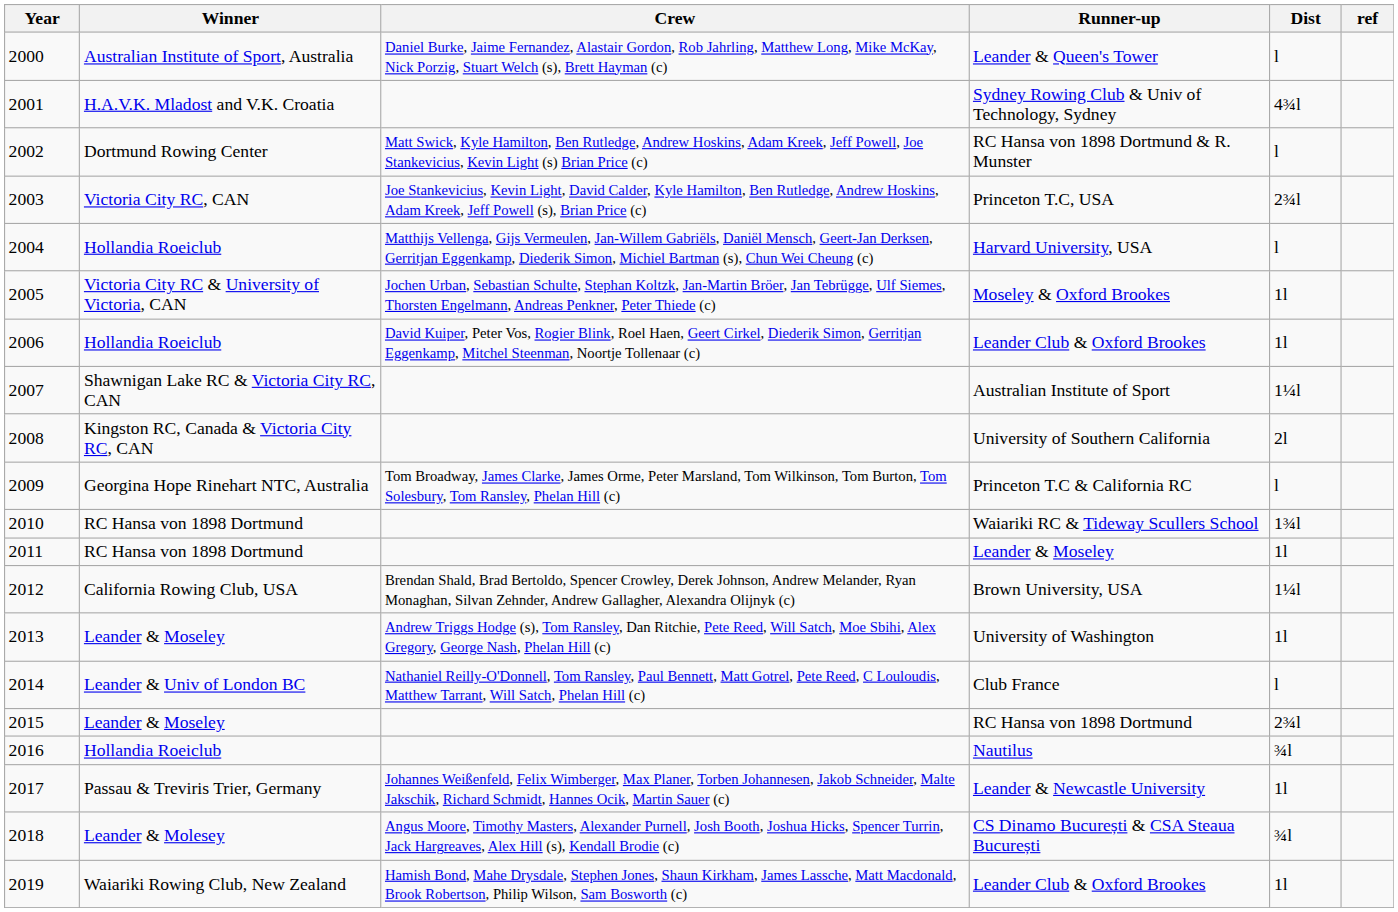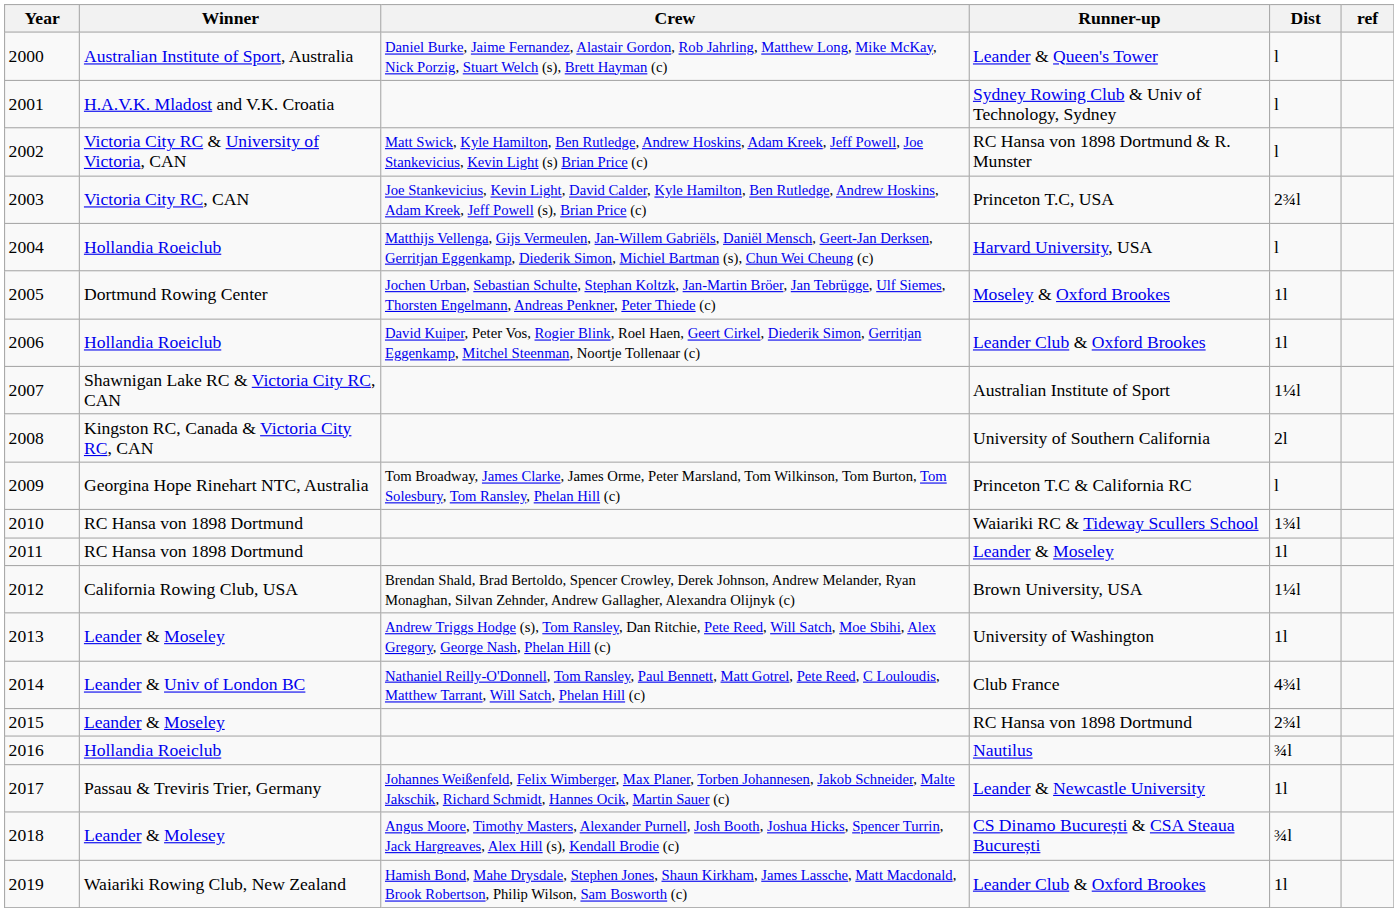 <table class="wikitable" width="100%">
 <tr>
 <th width=30>Year</th>
 <th width=150>Winner</th>
 <th width=300>Crew</th>
 <th width=150>Runner-up</th>
 <th width=30>Dist</th>
 <th width=20>ref</th>
 </tr>
 <tr>
 <td>2000</td>
 <td><a href='#'>Australian Institute of Sport</a>, Australia</td>
 <td><small> <a href='#'>Daniel Burke</a>, <a href='#'>Jaime Fernandez</a>, <a href='#'>Alastair Gordon</a>, <a href='#'>Rob Jahrling</a>, <a href='#'>Matthew Long</a>, <a href='#'>Mike McKay</a>, <a href='#'>Nick Porzig</a>, <a href='#'>Stuart Welch</a> (s), <a href='#'>Brett Hayman</a> (c) </small></td>
 <td><a href='#'>Leander</a> & <a href='#'>Queen's Tower</a></td>
 <td>l</td>
 <td></td>
 </tr>
 <tr>
 <td>2001</td>
 <td><a href='#'>H.A.V.K. Mladost</a> and V.K. Croatia</td>
 <td></td>
 <td><a href='#'>Sydney Rowing Club</a> & Univ of Technology, Sydney</td>
-<td>4¾l</td>
+<td>l</td>
 <td></td>
 </tr>
 <tr>
 <td>2002</td>
-<td>Dortmund Rowing Center</td>
+<td><a href='#'>Victoria City RC</a> & <a href='#'>University of Victoria</a>, CAN</td>
 <td><small> <a href='#'>Matt Swick</a>, <a href='#'>Kyle Hamilton</a>, <a href='#'>Ben Rutledge</a>, <a href='#'>Andrew Hoskins</a>, <a href='#'>Adam Kreek</a>, <a href='#'>Jeff Powell</a>, <a href='#'>Joe Stankevicius</a>, <a href='#'>Kevin Light</a> (s) <a href='#'>Brian Price</a> (c)</small></td>
 <td>RC Hansa von 1898 Dortmund & R. Munster</td>
 <td>l</td>
 <td></td>
 </tr>
 <tr>
 <td>2003</td>
 <td><a href='#'>Victoria City RC</a>, CAN</td>
 <td><small> <a href='#'>Joe Stankevicius</a>, <a href='#'>Kevin Light</a>, <a href='#'>David Calder</a>, <a href='#'>Kyle Hamilton</a>, <a href='#'>Ben Rutledge</a>, <a href='#'>Andrew Hoskins</a>, <a href='#'>Adam Kreek</a>, <a href='#'>Jeff Powell</a> (s), <a href='#'>Brian Price</a> (c)</small></td>
 <td>Princeton T.C, USA</td>
 <td>2¾l</td>
 <td></td>
 </tr>
 <tr>
 <td>2004</td>
 <td><a href='#'>Hollandia Roeiclub</a></td>
 <td><small><a href='#'>Matthijs Vellenga</a>, <a href='#'>Gijs Vermeulen</a>, <a href='#'>Jan-Willem Gabriëls</a>, <a href='#'>Daniël Mensch</a>, <a href='#'>Geert-Jan Derksen</a>, <a href='#'>Gerritjan Eggenkamp</a>, <a href='#'>Diederik Simon</a>, <a href='#'>Michiel Bartman</a> (s), <a href='#'>Chun Wei Cheung</a> (c)</small></td>
 <td><a href='#'>Harvard University</a>, USA</td>
 <td>l</td>
 <td></td>
 </tr>
 <tr>
 <td>2005</td>
-<td><a href='#'>Victoria City RC</a> & <a href='#'>University of Victoria</a>, CAN</td>
+<td>Dortmund Rowing Center</td>
 <td><small> <a href='#'>Jochen Urban</a>, <a href='#'>Sebastian Schulte</a>, <a href='#'>Stephan Koltzk</a>, <a href='#'>Jan-Martin Bröer</a>, <a href='#'>Jan Tebrügge</a>, <a href='#'>Ulf Siemes</a>, <a href='#'>Thorsten Engelmann</a>, <a href='#'>Andreas Penkner</a>, <a href='#'>Peter Thiede</a> (c) </small></td>
 <td><a href='#'>Moseley</a> & <a href='#'>Oxford Brookes</a></td>
 <td>1l</td>
 <td></td>
 </tr>
 <tr>
 <td>2006</td>
 <td><a href='#'>Hollandia Roeiclub</a></td>
 <td><small><a href='#'>David Kuiper</a>, Peter Vos, <a href='#'>Rogier Blink</a>, Roel Haen, <a href='#'>Geert Cirkel</a>, <a href='#'>Diederik Simon</a>, <a href='#'>Gerritjan Eggenkamp</a>, <a href='#'>Mitchel Steenman</a>, Noortje Tollenaar (c)</small></td>
 <td><a href='#'>Leander Club</a> & <a href='#'>Oxford Brookes</a></td>
 <td>1l</td>
 <td></td>
 </tr>
 <tr>
 <td>2007</td>
 <td>Shawnigan Lake RC & <a href='#'>Victoria City RC</a>, CAN</td>
 <td></td>
 <td>Australian Institute of Sport</td>
 <td>1¼l</td>
 <td></td>
 </tr>
 <tr>
 <td>2008</td>
 <td>Kingston RC, Canada & <a href='#'>Victoria City RC</a>, CAN</td>
 <td></td>
 <td>University of Southern California</td>
 <td>2l</td>
 <td></td>
 </tr>
 <tr>
 <td>2009</td>
 <td>Georgina Hope Rinehart NTC, Australia</td>
 <td><small> Tom Broadway, <a href='#'>James Clarke</a>, James Orme, Peter Marsland, Tom Wilkinson, Tom Burton, <a href='#'>Tom Solesbury</a>, <a href='#'>Tom Ransley</a>, <a href='#'>Phelan Hill</a> (c) </small></td>
 <td>Princeton T.C  & California RC</td>
 <td>l</td>
 <td></td>
 </tr>
 <tr>
 <td>2010</td>
 <td>RC Hansa von 1898 Dortmund</td>
 <td></td>
 <td>Waiariki RC & <a href='#'>Tideway Scullers School</a></td>
 <td>1¾l</td>
 <td></td>
 </tr>
 <tr>
 <td>2011</td>
 <td>RC Hansa von 1898 Dortmund</td>
 <td></td>
 <td><a href='#'>Leander</a> & <a href='#'>Moseley</a></td>
 <td>1l</td>
 <td></td>
 </tr>
 <tr>
 <td>2012</td>
 <td>California Rowing Club, USA</td>
 <td><small>Brendan Shald, Brad Bertoldo, Spencer Crowley, Derek Johnson, Andrew Melander, Ryan Monaghan, Silvan Zehnder, Andrew Gallagher, Alexandra Olijnyk (c) </small></td>
 <td>Brown University, USA</td>
 <td>1¼l</td>
 <td></td>
 </tr>
 <tr>
 <td>2013</td>
 <td><a href='#'>Leander</a> & <a href='#'>Moseley</a></td>
 <td><small> <a href='#'>Andrew Triggs Hodge</a> (s), <a href='#'>Tom Ransley</a>, Dan Ritchie, <a href='#'>Pete Reed</a>, <a href='#'>Will Satch</a>, <a href='#'>Moe Sbihi</a>, <a href='#'>Alex Gregory</a>, <a href='#'>George Nash</a>, <a href='#'>Phelan Hill</a> (c)</small></td>
 <td>University of Washington</td>
 <td>1l</td>
 <td></td>
 </tr>
 <tr>
 <td>2014</td>
 <td><a href='#'>Leander</a> & <a href='#'>Univ of London BC</a></td>
 <td><small><a href='#'>Nathaniel Reilly-O'Donnell</a>, <a href='#'>Tom Ransley</a>, <a href='#'>Paul Bennett</a>, <a href='#'>Matt Gotrel</a>, <a href='#'>Pete Reed</a>, <a href='#'>C Louloudis</a>, <a href='#'>Matthew Tarrant</a>, <a href='#'>Will Satch</a>, <a href='#'>Phelan Hill</a> (c)</small></td>
 <td>Club France</td>
-<td>l</td>
+<td>4¾l</td>
 <td></td>
 </tr>
 <tr>
 <td>2015</td>
 <td><a href='#'>Leander</a> & <a href='#'>Moseley</a></td>
 <td></td>
 <td>RC Hansa von 1898 Dortmund</td>
 <td>2¾l</td>
 <td></td>
 </tr>
 <tr>
 <td>2016</td>
 <td><a href='#'>Hollandia Roeiclub</a></td>
 <td></td>
 <td><a href='#'>Nautilus</a></td>
 <td>¾l</td>
 <td></td>
 </tr>
 <tr>
 <td>2017</td>
 <td>Passau & Treviris Trier, Germany</td>
 <td><small><a href='#'>Johannes Weißenfeld</a>, <a href='#'>Felix Wimberger</a>, <a href='#'>Max Planer</a>, <a href='#'>Torben Johannesen</a>, <a href='#'>Jakob Schneider</a>, <a href='#'>Malte Jakschik</a>, <a href='#'>Richard Schmidt</a>, <a href='#'>Hannes Ocik</a>, <a href='#'>Martin Sauer</a> (c) </small></td>
 <td><a href='#'>Leander</a> & <a href='#'>Newcastle University</a></td>
 <td>1l</td>
 <td></td>
 </tr>
 <tr>
 <td>2018</td>
 <td><a href='#'>Leander</a> & <a href='#'>Molesey</a></td>
 <td><small><a href='#'>Angus Moore</a>, <a href='#'>Timothy Masters</a>, <a href='#'>Alexander Purnell</a>, <a href='#'>Josh Booth</a>, <a href='#'>Joshua Hicks</a>, <a href='#'>Spencer Turrin</a>, <a href='#'>Jack Hargreaves</a>, <a href='#'>Alex Hill</a> (s), <a href='#'>Kendall Brodie</a> (c) </small></td>
 <td><a href='#'>CS Dinamo București</a> & <a href='#'>CSA Steaua București</a></td>
 <td>¾l</td>
 <td></td>
 </tr>
 <tr>
 <td>2019</td>
 <td>Waiariki Rowing Club, New Zealand</td>
 <td><small> <a href='#'>Hamish Bond</a>, <a href='#'>Mahe Drysdale</a>, <a href='#'>Stephen Jones</a>, <a href='#'>Shaun Kirkham</a>, <a href='#'>James Lassche</a>, <a href='#'>Matt Macdonald</a>, <a href='#'>Brook Robertson</a>, Philip Wilson,  <a href='#'>Sam Bosworth</a> (c) </small></td>
 <td><a href='#'>Leander Club</a> & <a href='#'>Oxford Brookes</a></td>
 <td>1l</td>
 <td></td>
 </tr>
 </table>
